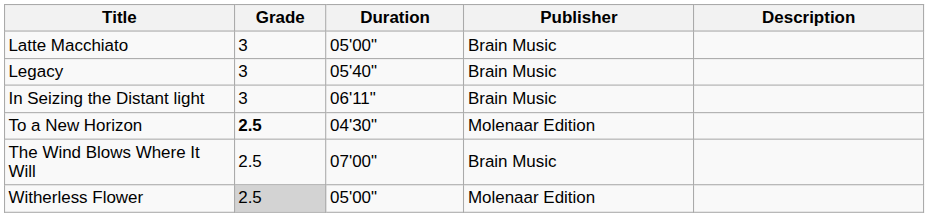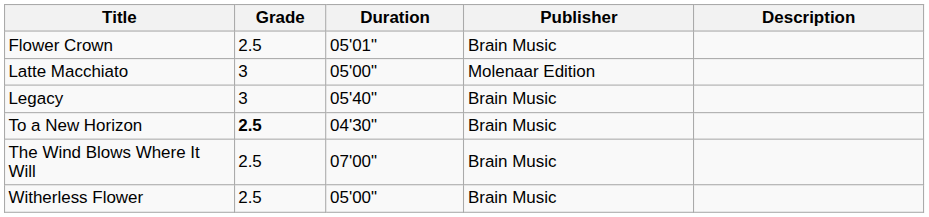 <table class="wikitable sortable">
 <tr>
 <th width=25%>Title</th>
 <th width=10%>Grade</th>
 <th width=15%>Duration</th>
 <th width=25%>Publisher</th>
 <th width=25%>Description</th>
 </tr>
 <tr>
+<td>Flower Crown</td>
+<td>2.5</td>
+<td>05'01"</td>
+<td>Brain Music</td>
+<td></td>
+</tr>
+<tr>
 <td>Latte Macchiato</td>
 <td>3</td>
 <td>05'00"</td>
-<td>Brain Music</td>
+<td>Molenaar Edition</td>
 <td></td>
 </tr>
 <tr>
 <td>Legacy</td>
 <td>3</td>
 <td>05'40"</td>
 <td>Brain Music</td>
 <td></td>
 </tr>
 <tr>
-<td>In Seizing the Distant light</td>
-<td>3</td>
-<td>06'11"</td>
-<td>Brain Music</td>
-<td></td>
-</tr>
-<tr>
 <td>To a New Horizon</td>
 <td><strong>2.5</strong></td>
 <td>04'30"</td>
-<td>Molenaar Edition</td>
+<td>Brain Music</td>
 <td></td>
 </tr>
 <tr>
 <td>The Wind Blows Where It Will</td>
 <td>2.5</td>
 <td>07'00"</td>
 <td>Brain Music</td>
 <td></td>
 </tr>
 <tr>
 <td>Witherless Flower</td>
-<td style="background: lightgrey;">2.5</td>
+<td>2.5</td>
 <td>05'00"</td>
-<td>Molenaar Edition</td>
+<td>Brain Music</td>
 </tr>
 </table>
